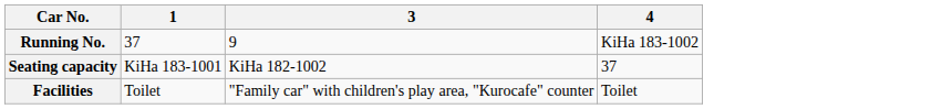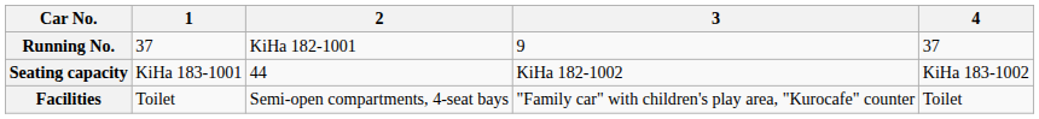 <table class="wikitable">
 <tr>
 <th>Car No.</th>
 <th>1</th>
+<th>2</th>
 <th>3</th>
 <th>4</th>
 </tr>
 <tr>
 <th>Running No.</th>
 <td>37</td>
+<td>KiHa 182-1001</td>
 <td>9</td>
-<td>KiHa 183-1002</td>
+<td>37</td>
 </tr>
 <tr>
 <th>Seating capacity</th>
 <td>KiHa 183-1001</td>
+<td>44</td>
 <td>KiHa 182-1002</td>
-<td>37</td>
+<td>KiHa 183-1002</td>
 </tr>
 <tr>
 <th>Facilities</th>
 <td>Toilet</td>
+<td>Semi-open compartments, 4-seat bays</td>
 <td>"Family car" with children's play area, "Kurocafe" counter</td>
 <td>Toilet</td>
 </tr>
 </table>
